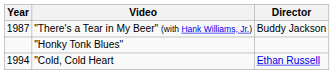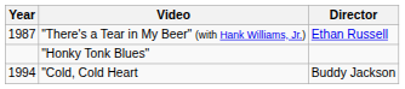 <table class="wikitable">
 <tr>
 <th>Year</th>
 <th>Video</th>
 <th>Director</th>
 </tr>
 <tr>
 <td>1987</td>
 <td>"There's a Tear in My Beer" <small>(with <a href='#'>Hank Williams, Jr.</a>)</small></td>
-<td>Buddy Jackson</td>
+<td><a href='#'>Ethan Russell</a></td>
 </tr>
 <tr>
 <td></td>
 <td>"Honky Tonk Blues"</td>
 <td></td>
 </tr>
 <tr>
 <td>1994</td>
 <td>"Cold, Cold Heart</td>
-<td><a href='#'>Ethan Russell</a></td>
+<td>Buddy Jackson</td>
 </tr>
 </table>
